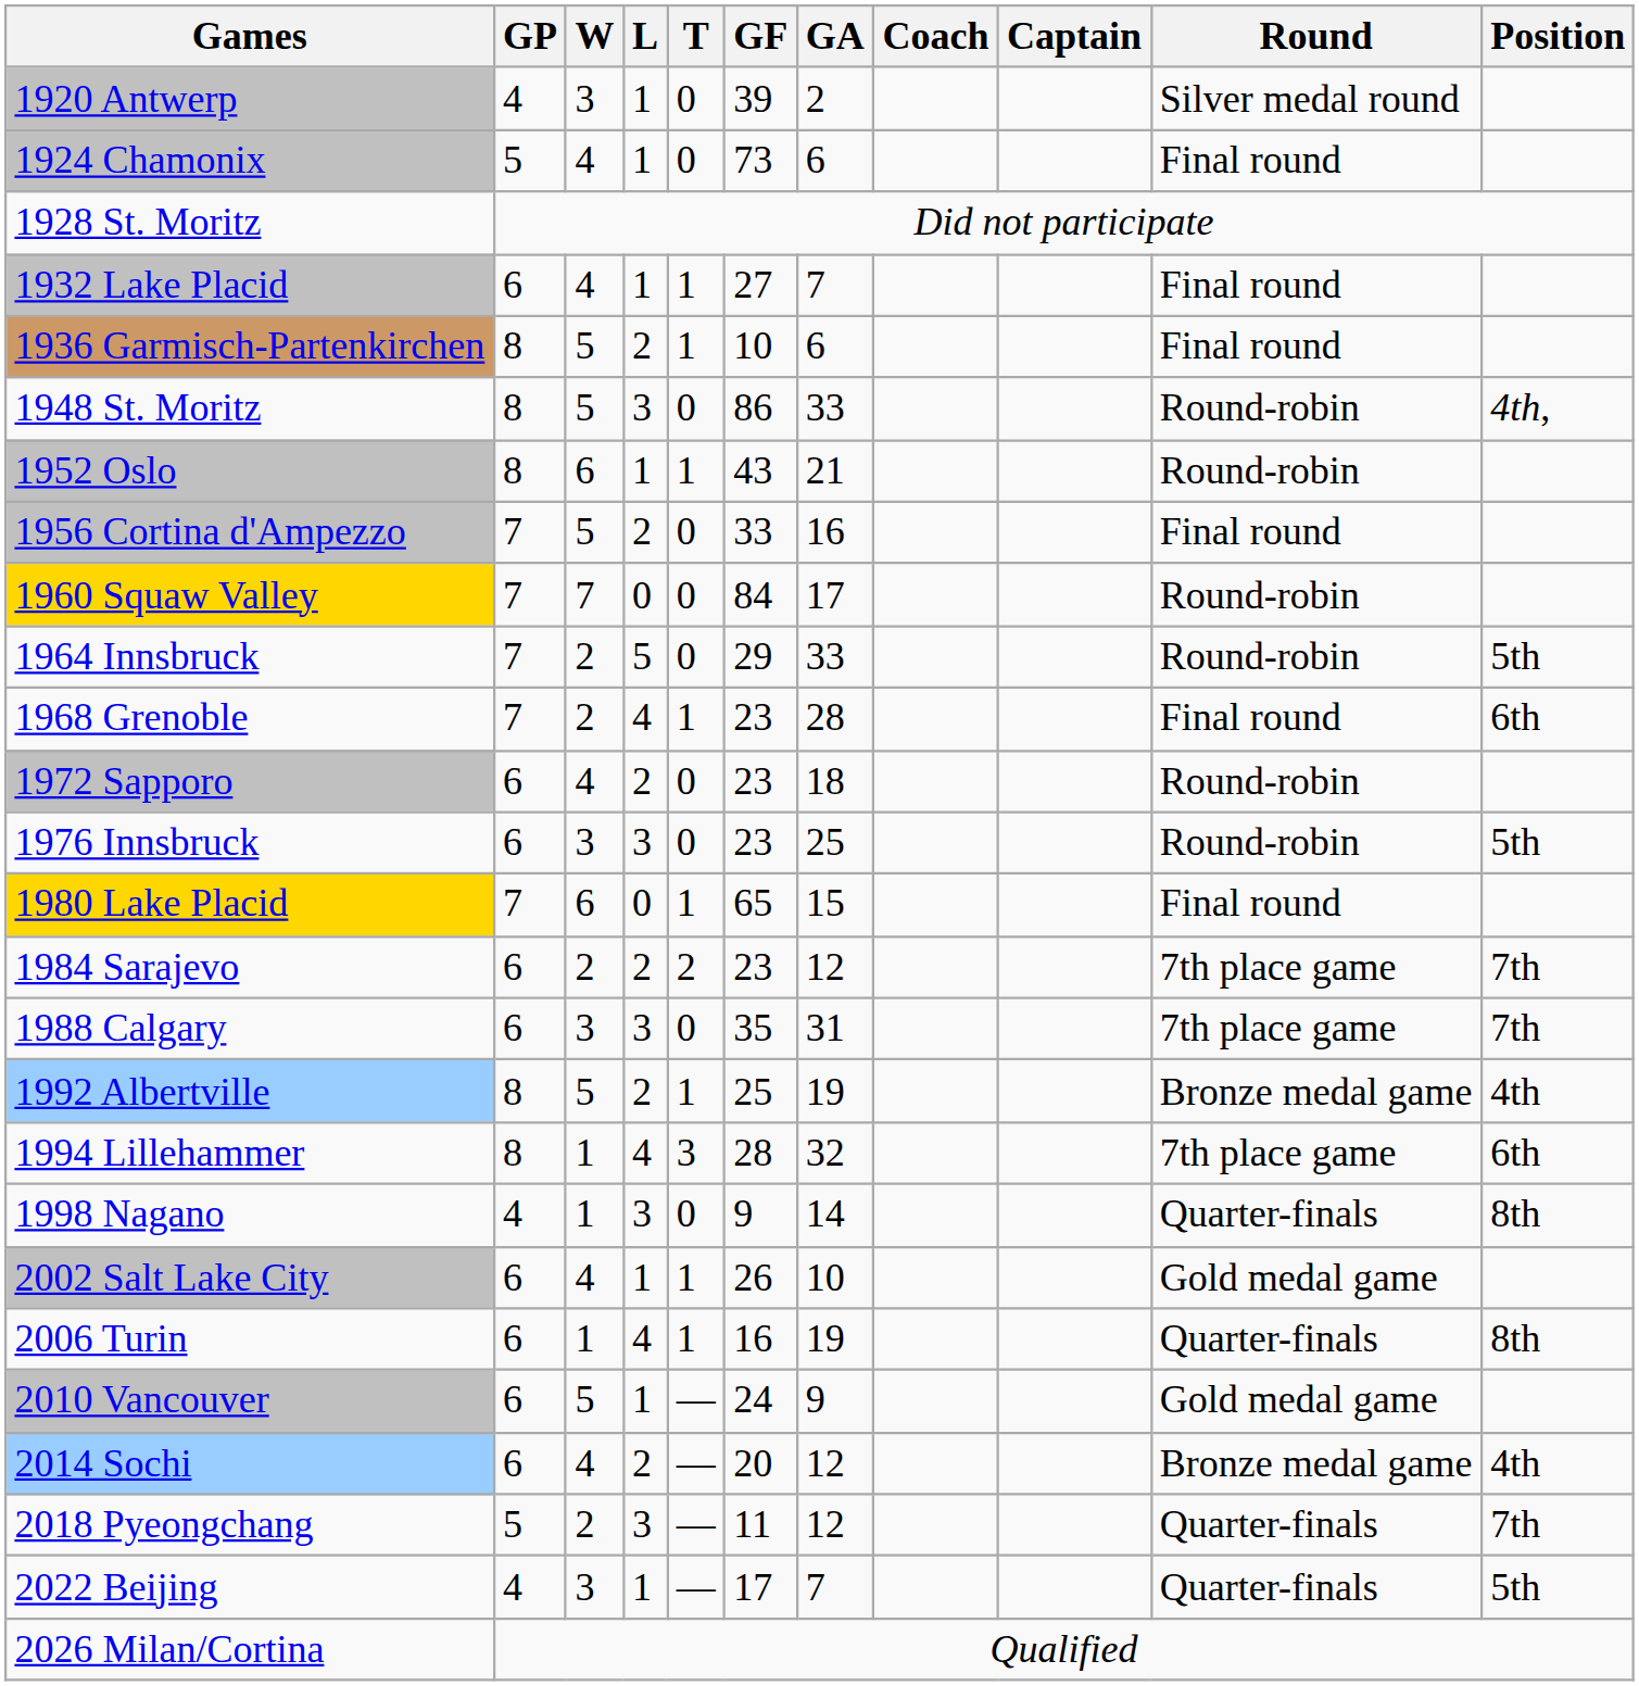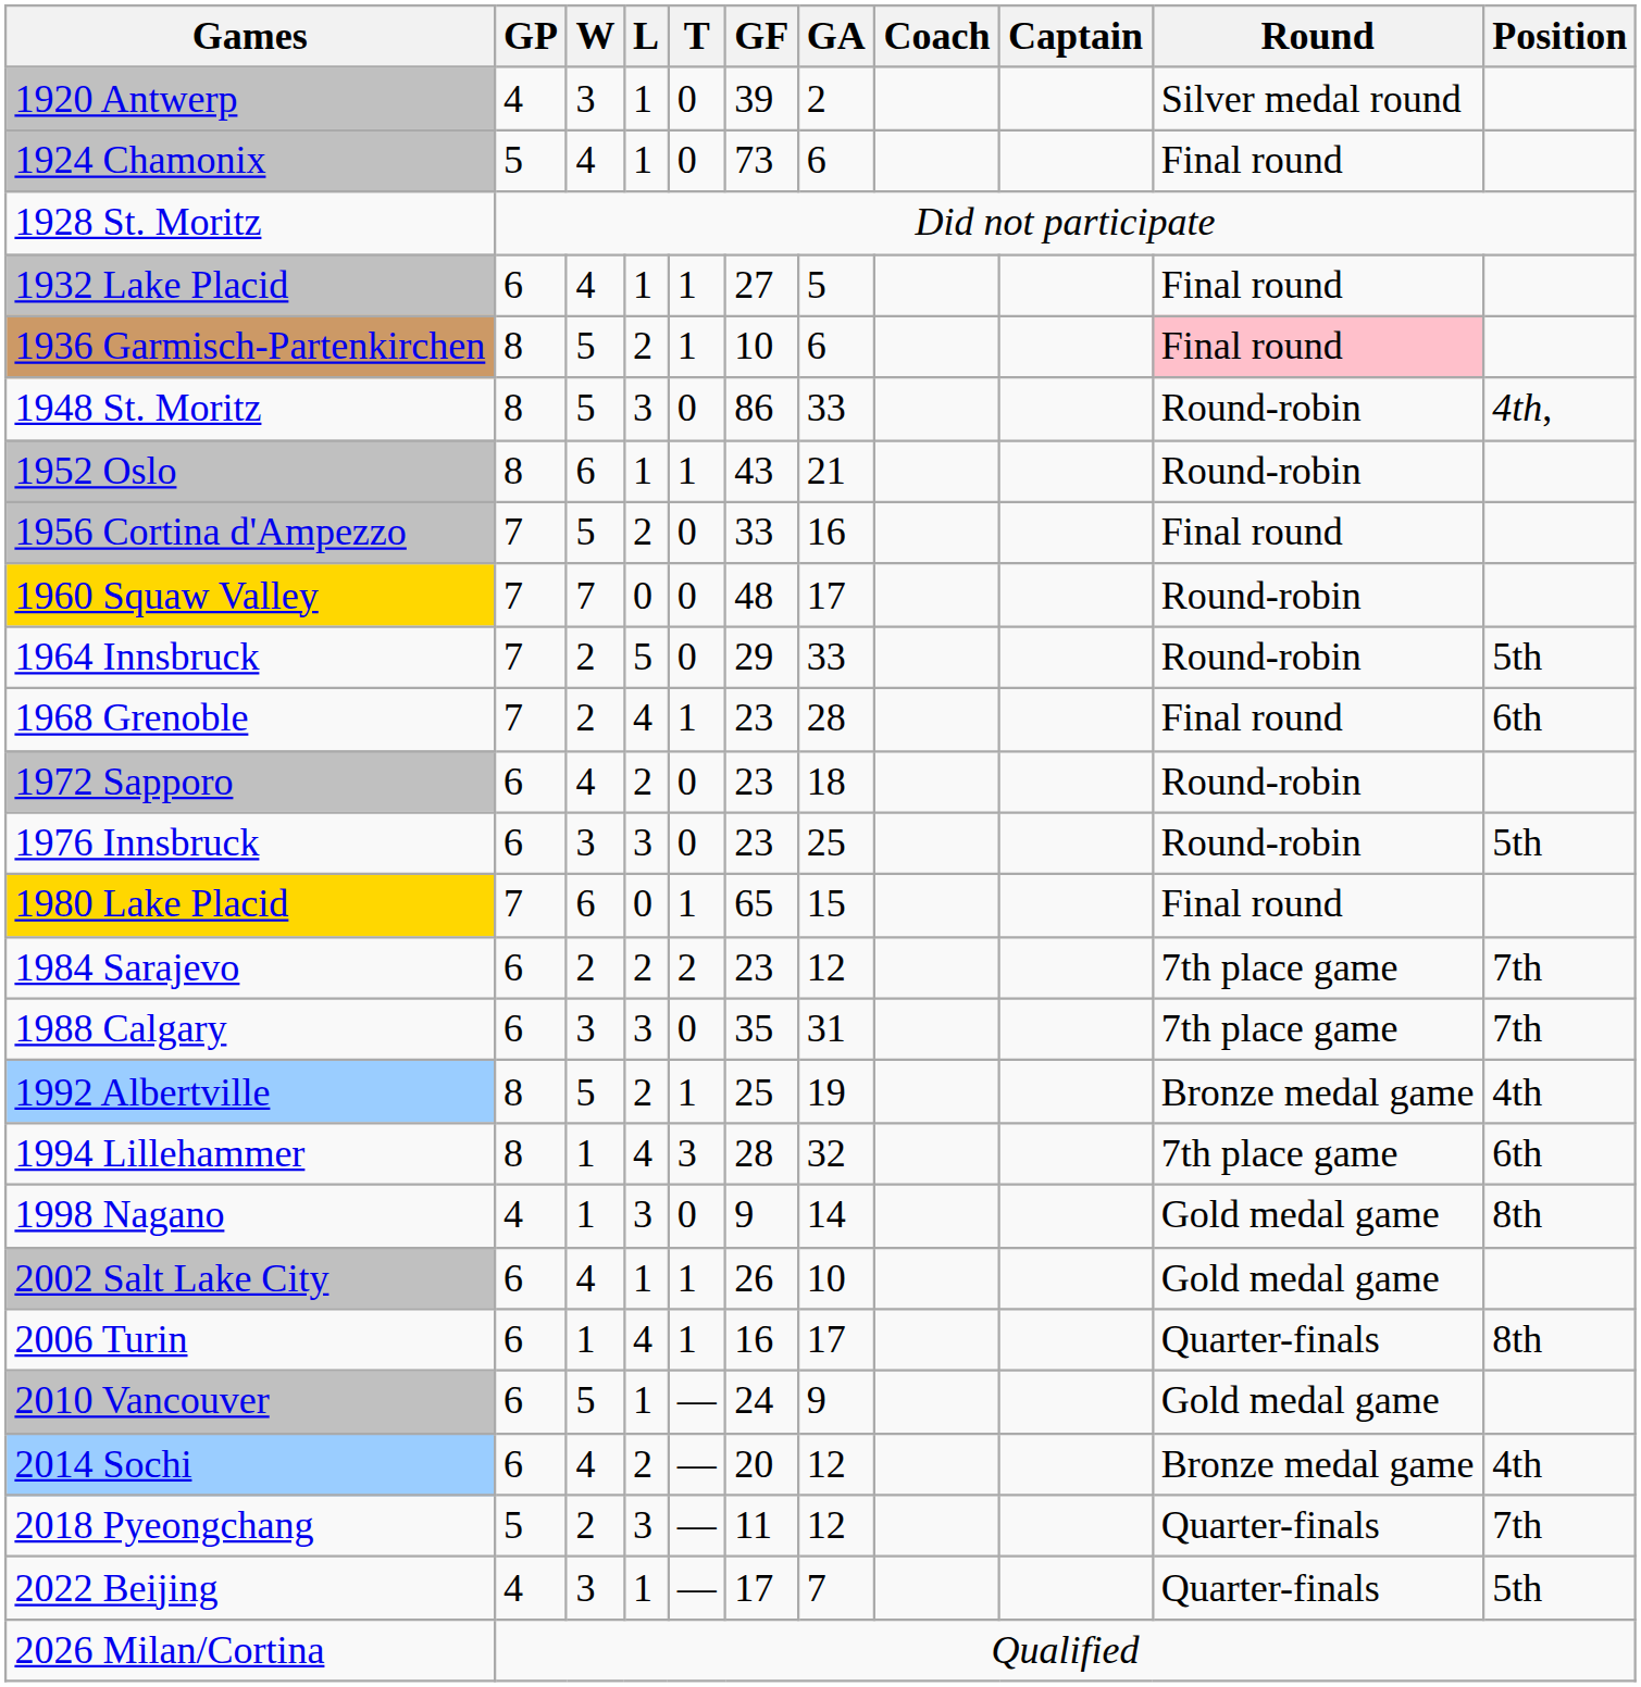 <table class="wikitable sortable">
 <tr>
 <th>Games</th>
 <th>GP</th>
 <th>W</th>
 <th>L</th>
 <th>T</th>
 <th>GF</th>
 <th>GA</th>
 <th>Coach</th>
 <th>Captain</th>
 <th>Round</th>
 <th>Position</th>
 </tr>
 <tr>
 <td style="background:silver;"> <a href='#'>1920 Antwerp</a></td>
 <td>4</td>
 <td>3</td>
 <td>1</td>
 <td>0</td>
 <td>39</td>
 <td>2</td>
 <td><br></td>
 <td></td>
 <td>Silver medal round</td>
 <td></td>
 </tr>
 <tr>
 <td style="background:silver;"> <a href='#'>1924 Chamonix</a></td>
 <td>5</td>
 <td>4</td>
 <td>1</td>
 <td>0</td>
 <td>73</td>
 <td>6</td>
 <td></td>
 <td></td>
 <td>Final round</td>
 <td></td>
 </tr>
 <tr>
 <td> <a href='#'>1928 St. Moritz</a></td>
 <td style="text-align:center;" colspan="10"><em>Did not participate</em></td>
 </tr>
 <tr>
 <td style="background:silver;"> <a href='#'>1932 Lake Placid</a></td>
 <td>6</td>
 <td>4</td>
 <td>1</td>
 <td>1</td>
 <td>27</td>
-<td>7</td>
+<td>5</td>
 <td></td>
 <td></td>
 <td>Final round</td>
 <td></td>
 </tr>
 <tr>
 <td style="background:#c96;"> <a href='#'>1936 Garmisch-Partenkirchen</a></td>
 <td>8</td>
 <td>5</td>
 <td>2</td>
 <td>1</td>
 <td>10</td>
 <td>6</td>
 <td></td>
 <td></td>
-<td>Final round</td>
+<td style="background: pink;">Final round</td>
 <td></td>
 </tr>
 <tr>
 <td> <a href='#'>1948 St. Moritz</a></td>
 <td>8</td>
 <td>5</td>
 <td>3</td>
 <td>0</td>
 <td>86</td>
 <td>33</td>
 <td></td>
 <td></td>
 <td>Round-robin</td>
 <td><em>4th</em>, </td>
 </tr>
 <tr>
 <td style="background:silver;"> <a href='#'>1952 Oslo</a></td>
 <td>8</td>
 <td>6</td>
 <td>1</td>
 <td>1</td>
 <td>43</td>
 <td>21</td>
 <td></td>
 <td></td>
 <td>Round-robin</td>
 <td></td>
 </tr>
 <tr>
 <td style="background:silver;"> <a href='#'>1956 Cortina d'Ampezzo</a></td>
 <td>7</td>
 <td>5</td>
 <td>2</td>
 <td>0</td>
 <td>33</td>
 <td>16</td>
 <td></td>
 <td></td>
 <td>Final round</td>
 <td></td>
 </tr>
 <tr>
 <td style="background:gold"> <a href='#'>1960 Squaw Valley</a></td>
 <td>7</td>
 <td>7</td>
 <td>0</td>
 <td>0</td>
-<td>84</td>
+<td>48</td>
 <td>17</td>
 <td></td>
 <td></td>
 <td>Round-robin</td>
 <td></td>
 </tr>
 <tr>
 <td> <a href='#'>1964 Innsbruck</a></td>
 <td>7</td>
 <td>2</td>
 <td>5</td>
 <td>0</td>
 <td>29</td>
 <td>33</td>
 <td></td>
 <td><br></td>
 <td>Round-robin</td>
 <td>5th</td>
 </tr>
 <tr>
 <td> <a href='#'>1968 Grenoble</a></td>
 <td>7</td>
 <td>2</td>
 <td>4</td>
 <td>1</td>
 <td>23</td>
 <td>28</td>
 <td></td>
 <td></td>
 <td>Final round</td>
 <td>6th</td>
 </tr>
 <tr>
 <td style="background:silver;"> <a href='#'>1972 Sapporo</a></td>
 <td>6</td>
 <td>4</td>
 <td>2</td>
 <td>0</td>
 <td>23</td>
 <td>18</td>
 <td></td>
 <td></td>
 <td>Round-robin</td>
 <td></td>
 </tr>
 <tr>
 <td> <a href='#'>1976 Innsbruck</a></td>
 <td>6</td>
 <td>3</td>
 <td>3</td>
 <td>0</td>
 <td>23</td>
 <td>25</td>
 <td></td>
 <td></td>
 <td>Round-robin</td>
 <td>5th</td>
 </tr>
 <tr>
 <td style="background:gold"> <a href='#'>1980 Lake Placid</a></td>
 <td>7</td>
 <td>6</td>
 <td>0</td>
 <td>1</td>
 <td>65</td>
 <td>15</td>
 <td></td>
 <td></td>
 <td>Final round</td>
 <td></td>
 </tr>
 <tr>
 <td> <a href='#'>1984 Sarajevo</a></td>
 <td>6</td>
 <td>2</td>
 <td>2</td>
 <td>2</td>
 <td>23</td>
 <td>12</td>
 <td></td>
 <td></td>
 <td>7th place game</td>
 <td>7th</td>
 </tr>
 <tr>
 <td> <a href='#'>1988 Calgary</a></td>
 <td>6</td>
 <td>3</td>
 <td>3</td>
 <td>0</td>
 <td>35</td>
 <td>31</td>
 <td></td>
 <td></td>
 <td>7th place game</td>
 <td>7th</td>
 </tr>
 <tr>
 <td style="background:#9acdff;"> <a href='#'>1992 Albertville</a></td>
 <td>8</td>
 <td>5</td>
 <td>2</td>
 <td>1</td>
 <td>25</td>
 <td>19</td>
 <td></td>
 <td></td>
 <td>Bronze medal game</td>
 <td>4th</td>
 </tr>
 <tr>
 <td> <a href='#'>1994 Lillehammer</a></td>
 <td>8</td>
 <td>1</td>
 <td>4</td>
 <td>3</td>
 <td>28</td>
 <td>32</td>
 <td></td>
 <td></td>
 <td>7th place game</td>
 <td>6th</td>
 </tr>
 <tr>
 <td> <a href='#'>1998 Nagano</a></td>
 <td>4</td>
 <td>1</td>
 <td>3</td>
 <td>0</td>
 <td>9</td>
 <td>14</td>
 <td></td>
 <td></td>
-<td>Quarter-finals</td>
+<td>Gold medal game</td>
 <td>8th</td>
 </tr>
 <tr>
 <td style="background:silver;"> <a href='#'>2002 Salt Lake City</a></td>
 <td>6</td>
 <td>4</td>
 <td>1</td>
 <td>1</td>
 <td>26</td>
 <td>10</td>
 <td></td>
 <td></td>
 <td>Gold medal game</td>
 <td></td>
 </tr>
 <tr>
 <td> <a href='#'>2006 Turin</a></td>
 <td>6</td>
 <td>1</td>
 <td>4</td>
 <td>1</td>
 <td>16</td>
-<td>19</td>
+<td>17</td>
 <td></td>
 <td></td>
 <td>Quarter-finals</td>
 <td>8th</td>
 </tr>
 <tr>
 <td style="background:silver;"> <a href='#'>2010 Vancouver</a></td>
 <td>6</td>
 <td>5</td>
 <td>1</td>
 <td>—</td>
 <td>24</td>
 <td>9</td>
 <td></td>
 <td></td>
 <td>Gold medal game</td>
 <td></td>
 </tr>
 <tr>
 <td style="background:#9acdff;"> <a href='#'>2014 Sochi</a></td>
 <td>6</td>
 <td>4</td>
 <td>2</td>
 <td>—</td>
 <td>20</td>
 <td>12</td>
 <td></td>
 <td></td>
 <td>Bronze medal game</td>
 <td>4th</td>
 </tr>
 <tr>
 <td> <a href='#'>2018 Pyeongchang</a></td>
 <td>5</td>
 <td>2</td>
 <td>3</td>
 <td>—</td>
 <td>11</td>
 <td>12</td>
 <td></td>
 <td></td>
 <td>Quarter-finals</td>
 <td>7th</td>
 </tr>
 <tr>
 <td> <a href='#'>2022 Beijing</a></td>
 <td>4</td>
 <td>3</td>
 <td>1</td>
 <td>—</td>
 <td>17</td>
 <td>7</td>
 <td></td>
 <td></td>
 <td>Quarter-finals</td>
 <td>5th</td>
 </tr>
 <tr>
 <td> <a href='#'>2026 Milan/Cortina</a></td>
 <td colspan="10" align=center><em>Qualified</em></td>
 </tr>
 </table>
